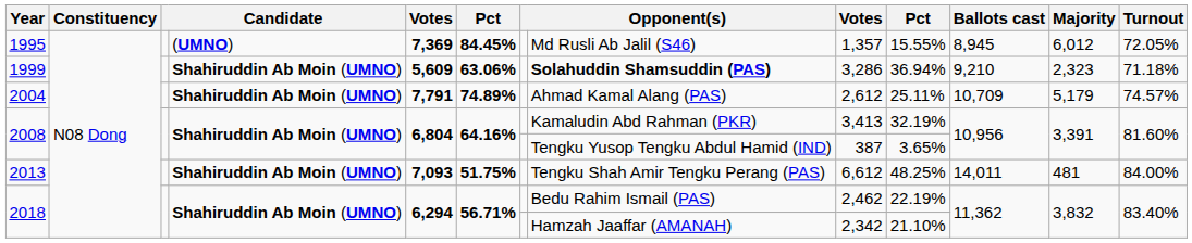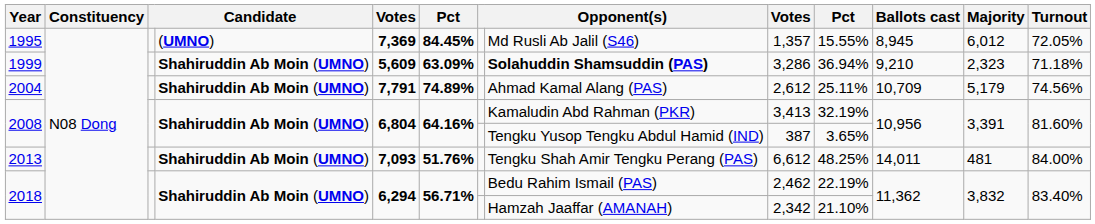 <table class="wikitable" style="margin:0.5em ; font-size:95%">
 <tr>
 <th>Year</th>
 <th>Constituency</th>
 <th colspan=2>Candidate</th>
 <th>Votes</th>
 <th>Pct</th>
 <th colspan=2>Opponent(s)</th>
 <th>Votes</th>
 <th>Pct</th>
 <th>Ballots cast</th>
 <th>Majority</th>
 <th>Turnout</th>
 </tr>
 <tr>
 <td><a href='#'>1995</a></td>
 <td rowspan=8>N08 <a href='#'>Dong</a></td>
 <td></td>
 <td> (<a href='#'><strong>UMNO</strong></a>)</td>
 <td align="right"><strong>7,369</strong></td>
 <td><strong>84.45%</strong></td>
 <td></td>
 <td>Md Rusli Ab Jalil (<a href='#'>S46</a>)</td>
 <td align="right">1,357</td>
 <td>15.55%</td>
 <td>8,945</td>
 <td>6,012</td>
 <td>72.05%</td>
 </tr>
 <tr>
 <td><a href='#'>1999</a></td>
 <td></td>
 <td><strong>Shahiruddin Ab Moin</strong> (<a href='#'><strong>UMNO</strong></a>)</td>
 <td align="right"><strong>5,609</strong></td>
-<td><strong>63.06%</strong></td>
+<td><strong>63.09%</strong></td>
 <td></td>
 <td><strong>Solahuddin Shamsuddin (<a href='#'>PAS</a>)</strong></td>
 <td align="right">3,286</td>
 <td>36.94%</td>
 <td>9,210</td>
 <td>2,323</td>
 <td>71.18%</td>
 </tr>
 <tr>
 <td><a href='#'>2004</a></td>
 <td></td>
 <td><strong>Shahiruddin Ab Moin</strong> (<a href='#'><strong>UMNO</strong></a>)</td>
 <td align="right"><strong>7,791</strong></td>
 <td><strong>74.89%</strong></td>
 <td></td>
 <td>Ahmad Kamal Alang (<a href='#'>PAS</a>)</td>
 <td align="right">2,612</td>
 <td>25.11%</td>
 <td>10,709</td>
 <td>5,179</td>
-<td>74.57%</td>
+<td>74.56%</td>
 </tr>
 <tr>
 <td rowspan=2><a href='#'>2008</a></td>
 <td rowspan=2 ></td>
 <td rowspan=2><strong>Shahiruddin Ab Moin</strong> (<a href='#'><strong>UMNO</strong></a>)</td>
 <td rowspan=2 align="right"><strong>6,804</strong></td>
 <td rowspan=2><strong>64.16%</strong></td>
 <td></td>
 <td>Kamaludin Abd Rahman (<a href='#'>PKR</a>)</td>
 <td align="right">3,413</td>
 <td>32.19%</td>
 <td rowspan=2>10,956</td>
 <td rowspan=2>3,391</td>
 <td rowspan=2>81.60%</td>
 </tr>
 <tr>
 <td></td>
 <td>Tengku Yusop Tengku Abdul Hamid (<a href='#'>IND</a>)</td>
 <td align="right">387</td>
 <td align="right">3.65%</td>
 </tr>
 <tr>
 <td><a href='#'>2013</a></td>
 <td></td>
 <td><strong>Shahiruddin Ab Moin</strong> (<a href='#'><strong>UMNO</strong></a>)</td>
 <td align="right"><strong>7,093</strong></td>
-<td><strong>51.75%</strong></td>
+<td><strong>51.76%</strong></td>
 <td></td>
 <td>Tengku Shah Amir Tengku Perang (<a href='#'>PAS</a>)</td>
 <td align="right">6,612</td>
 <td>48.25%</td>
 <td>14,011</td>
 <td>481</td>
 <td>84.00%</td>
 </tr>
 <tr>
 <td rowspan=2><a href='#'>2018</a></td>
 <td rowspan=2 ></td>
 <td rowspan=2><strong>Shahiruddin Ab Moin</strong> (<a href='#'><strong>UMNO</strong></a>)</td>
 <td rowspan=2 align="right"><strong>6,294</strong></td>
 <td rowspan=2><strong>56.71%</strong></td>
 <td></td>
 <td>Bedu Rahim Ismail (<a href='#'>PAS</a>)</td>
 <td align="right">2,462</td>
 <td>22.19%</td>
 <td rowspan=2>11,362</td>
 <td rowspan=2>3,832</td>
 <td rowspan=2>83.40%</td>
 </tr>
 <tr>
 <td></td>
 <td>Hamzah Jaaffar (<a href='#'>AMANAH</a>)</td>
 <td align="right">2,342</td>
 <td>21.10%</td>
 </tr>
 </table>
